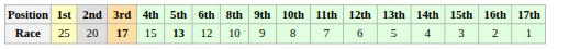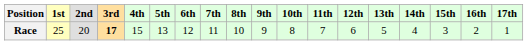 <table class="wikitable" style="font-size:85%; text-align:center">
 <tr>
 <th>Position</th>
 <td style="background:#ffffbf;"> <strong>1st</strong> </td>
 <td style="background:#dfdfdf;"> <strong>2nd</strong> </td>
 <td style="background:#ffdf9f;"> <strong>3rd</strong> </td>
 <td style="background:#dfffdf;"> <strong>4th</strong> </td>
 <td style="background:#dfffdf;"> <strong>5th</strong> </td>
 <td style="background:#dfffdf;"> <strong>6th</strong> </td>
+<td style="background:#dfffdf;"> <strong>7th</strong> </td>
 <td style="background:#dfffdf;"> <strong>8th</strong> </td>
 <td style="background:#dfffdf;"> <strong>9th</strong> </td>
 <td style="background:#dfffdf;"> <strong>10th</strong> </td>
 <td style="background:#dfffdf;"> <strong>11th</strong> </td>
 <td style="background:#dfffdf;"> <strong>12th</strong> </td>
 <td style="background:#dfffdf;"> <strong>13th</strong> </td>
 <td style="background:#dfffdf;"> <strong>14th</strong> </td>
 <td style="background:#dfffdf;"> <strong>15th</strong> </td>
 <td style="background:#dfffdf;"> <strong>16th</strong> </td>
 <td style="background:#dfffdf;"> <strong>17th</strong> </td>
 </tr>
 <tr>
 <th>Race</th>
 <td style="background:#ffffbf;">25</td>
 <td style="background:#dfdfdf;">20</td>
 <td style="background:#ffdf9f;"><strong>17</strong></td>
 <td style="background:#dfffdf;">15</td>
-<td style="background:#dfffdf;"><strong>13</strong></td>
+<td style="background:#dfffdf;">13</td>
 <td style="background:#dfffdf;">12</td>
+<td style="background:#dfffdf;">11</td>
 <td style="background:#dfffdf;">10</td>
 <td style="background:#dfffdf;">9</td>
 <td style="background:#dfffdf;">8</td>
 <td style="background:#dfffdf;">7</td>
 <td style="background:#dfffdf;">6</td>
 <td style="background:#dfffdf;">5</td>
 <td style="background:#dfffdf;">4</td>
 <td style="background:#dfffdf;">3</td>
 <td style="background:#dfffdf;">2</td>
 <td style="background:#dfffdf;">1</td>
 </tr>
 </table>
